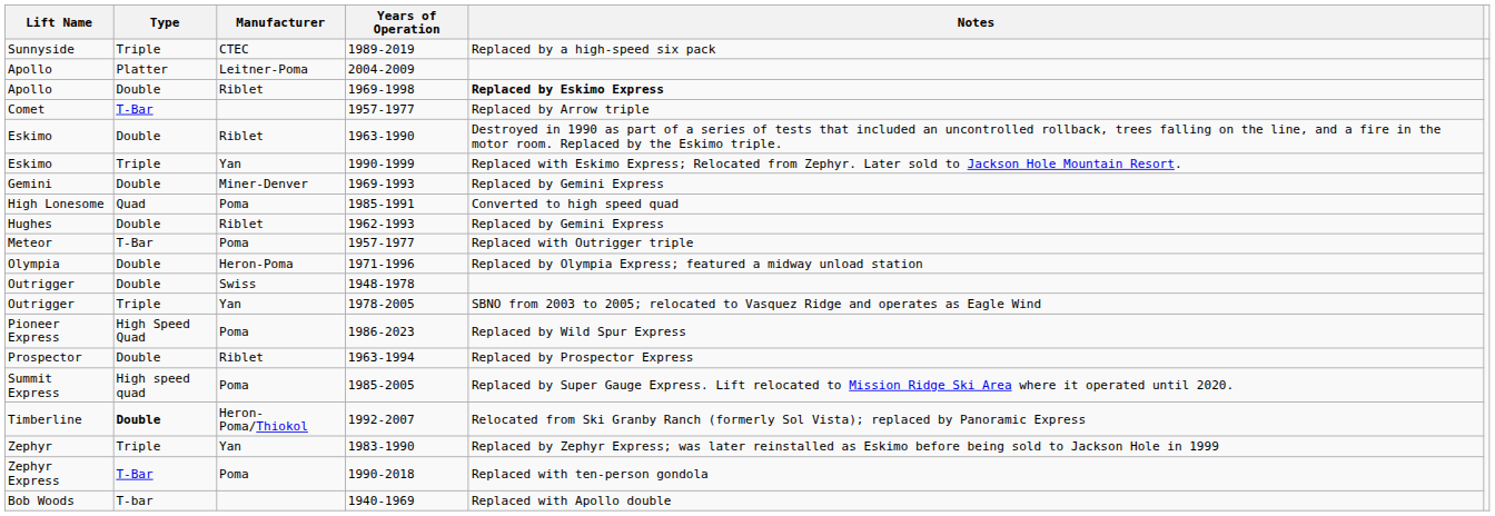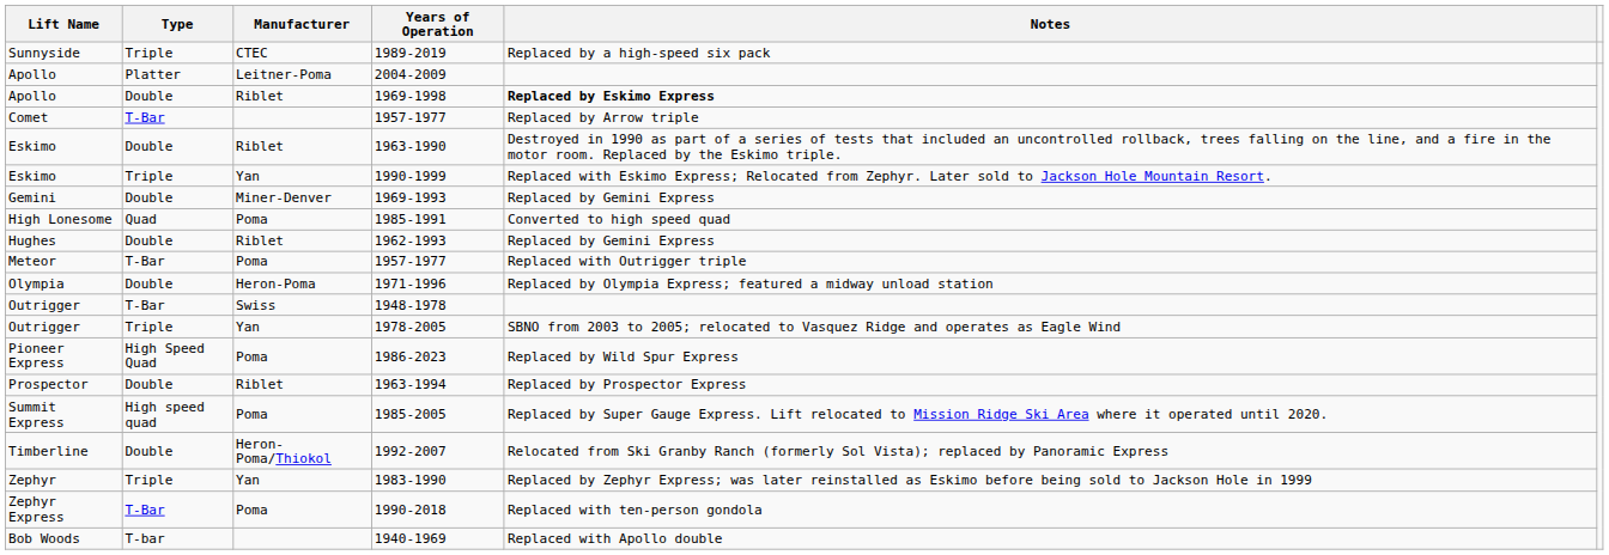 <table class="wikitable">
 <tr>
 <th>Lift Name</th>
 <th>Type</th>
 <th>Manufacturer</th>
 <th>Years of Operation</th>
 <th>Notes</th>
 </tr>
 <tr>
 <td>Sunnyside</td>
 <td>Triple</td>
 <td>CTEC</td>
 <td>1989-2019</td>
 <td>Replaced by a high-speed six pack</td>
 <td></td>
 </tr>
 <tr>
 <td>Apollo</td>
 <td>Platter</td>
 <td>Leitner-Poma</td>
 <td>2004-2009</td>
 <td></td>
 </tr>
 <tr>
 <td>Apollo</td>
 <td>Double</td>
 <td>Riblet</td>
 <td>1969-1998</td>
 <td><strong>Replaced by Eskimo Express</strong></td>
 </tr>
 <tr>
 <td>Comet</td>
 <td><a href='#'>T-Bar</a></td>
 <td></td>
 <td>1957-1977</td>
 <td>Replaced by Arrow triple</td>
 </tr>
 <tr>
 <td>Eskimo</td>
 <td>Double</td>
 <td>Riblet</td>
 <td>1963-1990</td>
 <td>Destroyed in 1990 as part of a series of tests that included an uncontrolled rollback, trees falling on the line, and a fire in the motor room. Replaced by the Eskimo triple.</td>
 </tr>
 <tr>
 <td>Eskimo</td>
 <td>Triple</td>
 <td>Yan</td>
 <td>1990-1999</td>
 <td>Replaced with Eskimo Express; Relocated from Zephyr. Later sold to <a href='#'>Jackson Hole Mountain Resort</a>.</td>
 </tr>
 <tr>
 <td>Gemini</td>
 <td>Double</td>
 <td>Miner-Denver</td>
 <td>1969-1993</td>
 <td>Replaced by Gemini Express</td>
 </tr>
 <tr>
 <td>High Lonesome</td>
 <td>Quad</td>
 <td>Poma</td>
 <td>1985-1991</td>
 <td>Converted to high speed quad</td>
 </tr>
 <tr>
 <td>Hughes</td>
 <td>Double</td>
 <td>Riblet</td>
 <td>1962-1993</td>
 <td>Replaced by Gemini Express</td>
 </tr>
 <tr>
 <td>Meteor</td>
 <td>T-Bar</td>
 <td>Poma</td>
 <td>1957-1977</td>
 <td>Replaced with Outrigger triple</td>
 </tr>
 <tr>
 <td>Olympia</td>
 <td>Double</td>
 <td>Heron-Poma</td>
 <td>1971-1996</td>
 <td>Replaced by Olympia Express; featured a midway unload station</td>
 </tr>
 <tr>
 <td>Outrigger</td>
-<td>Double</td>
+<td>T-Bar</td>
 <td>Swiss</td>
 <td>1948-1978</td>
 <td></td>
 </tr>
 <tr>
 <td>Outrigger</td>
 <td>Triple</td>
 <td>Yan</td>
 <td>1978-2005</td>
 <td>SBNO from 2003 to 2005; relocated to Vasquez Ridge and operates as Eagle Wind</td>
 </tr>
 <tr>
 <td>Pioneer Express</td>
 <td>High Speed Quad</td>
 <td>Poma</td>
 <td>1986-2023</td>
 <td>Replaced by Wild Spur Express</td>
 </tr>
 <tr>
 <td>Prospector</td>
 <td>Double</td>
 <td>Riblet</td>
 <td>1963-1994</td>
 <td>Replaced by Prospector Express</td>
 </tr>
 <tr>
 <td>Summit Express</td>
 <td>High speed quad</td>
 <td>Poma</td>
 <td>1985-2005</td>
 <td>Replaced by Super Gauge Express. Lift relocated to <a href='#'>Mission Ridge Ski Area</a> where it operated until 2020.</td>
 </tr>
 <tr>
 <td>Timberline</td>
-<td><strong>Double</strong></td>
+<td>Double</td>
 <td>Heron-Poma/<a href='#'>Thiokol</a></td>
 <td>1992-2007</td>
 <td>Relocated from Ski Granby Ranch (formerly Sol Vista); replaced by Panoramic Express</td>
 </tr>
 <tr>
 <td>Zephyr</td>
 <td>Triple</td>
 <td>Yan</td>
 <td>1983-1990</td>
 <td>Replaced by Zephyr Express; was later reinstalled as Eskimo before being sold to Jackson Hole in 1999</td>
 </tr>
 <tr>
 <td>Zephyr Express</td>
 <td><a href='#'>T-Bar</a></td>
 <td>Poma</td>
 <td>1990-2018</td>
 <td>Replaced with ten-person gondola</td>
 </tr>
 <tr>
 <td>Bob Woods</td>
 <td>T-bar</td>
 <td></td>
 <td>1940-1969</td>
 <td>Replaced with Apollo double</td>
 </tr>
 </table>
